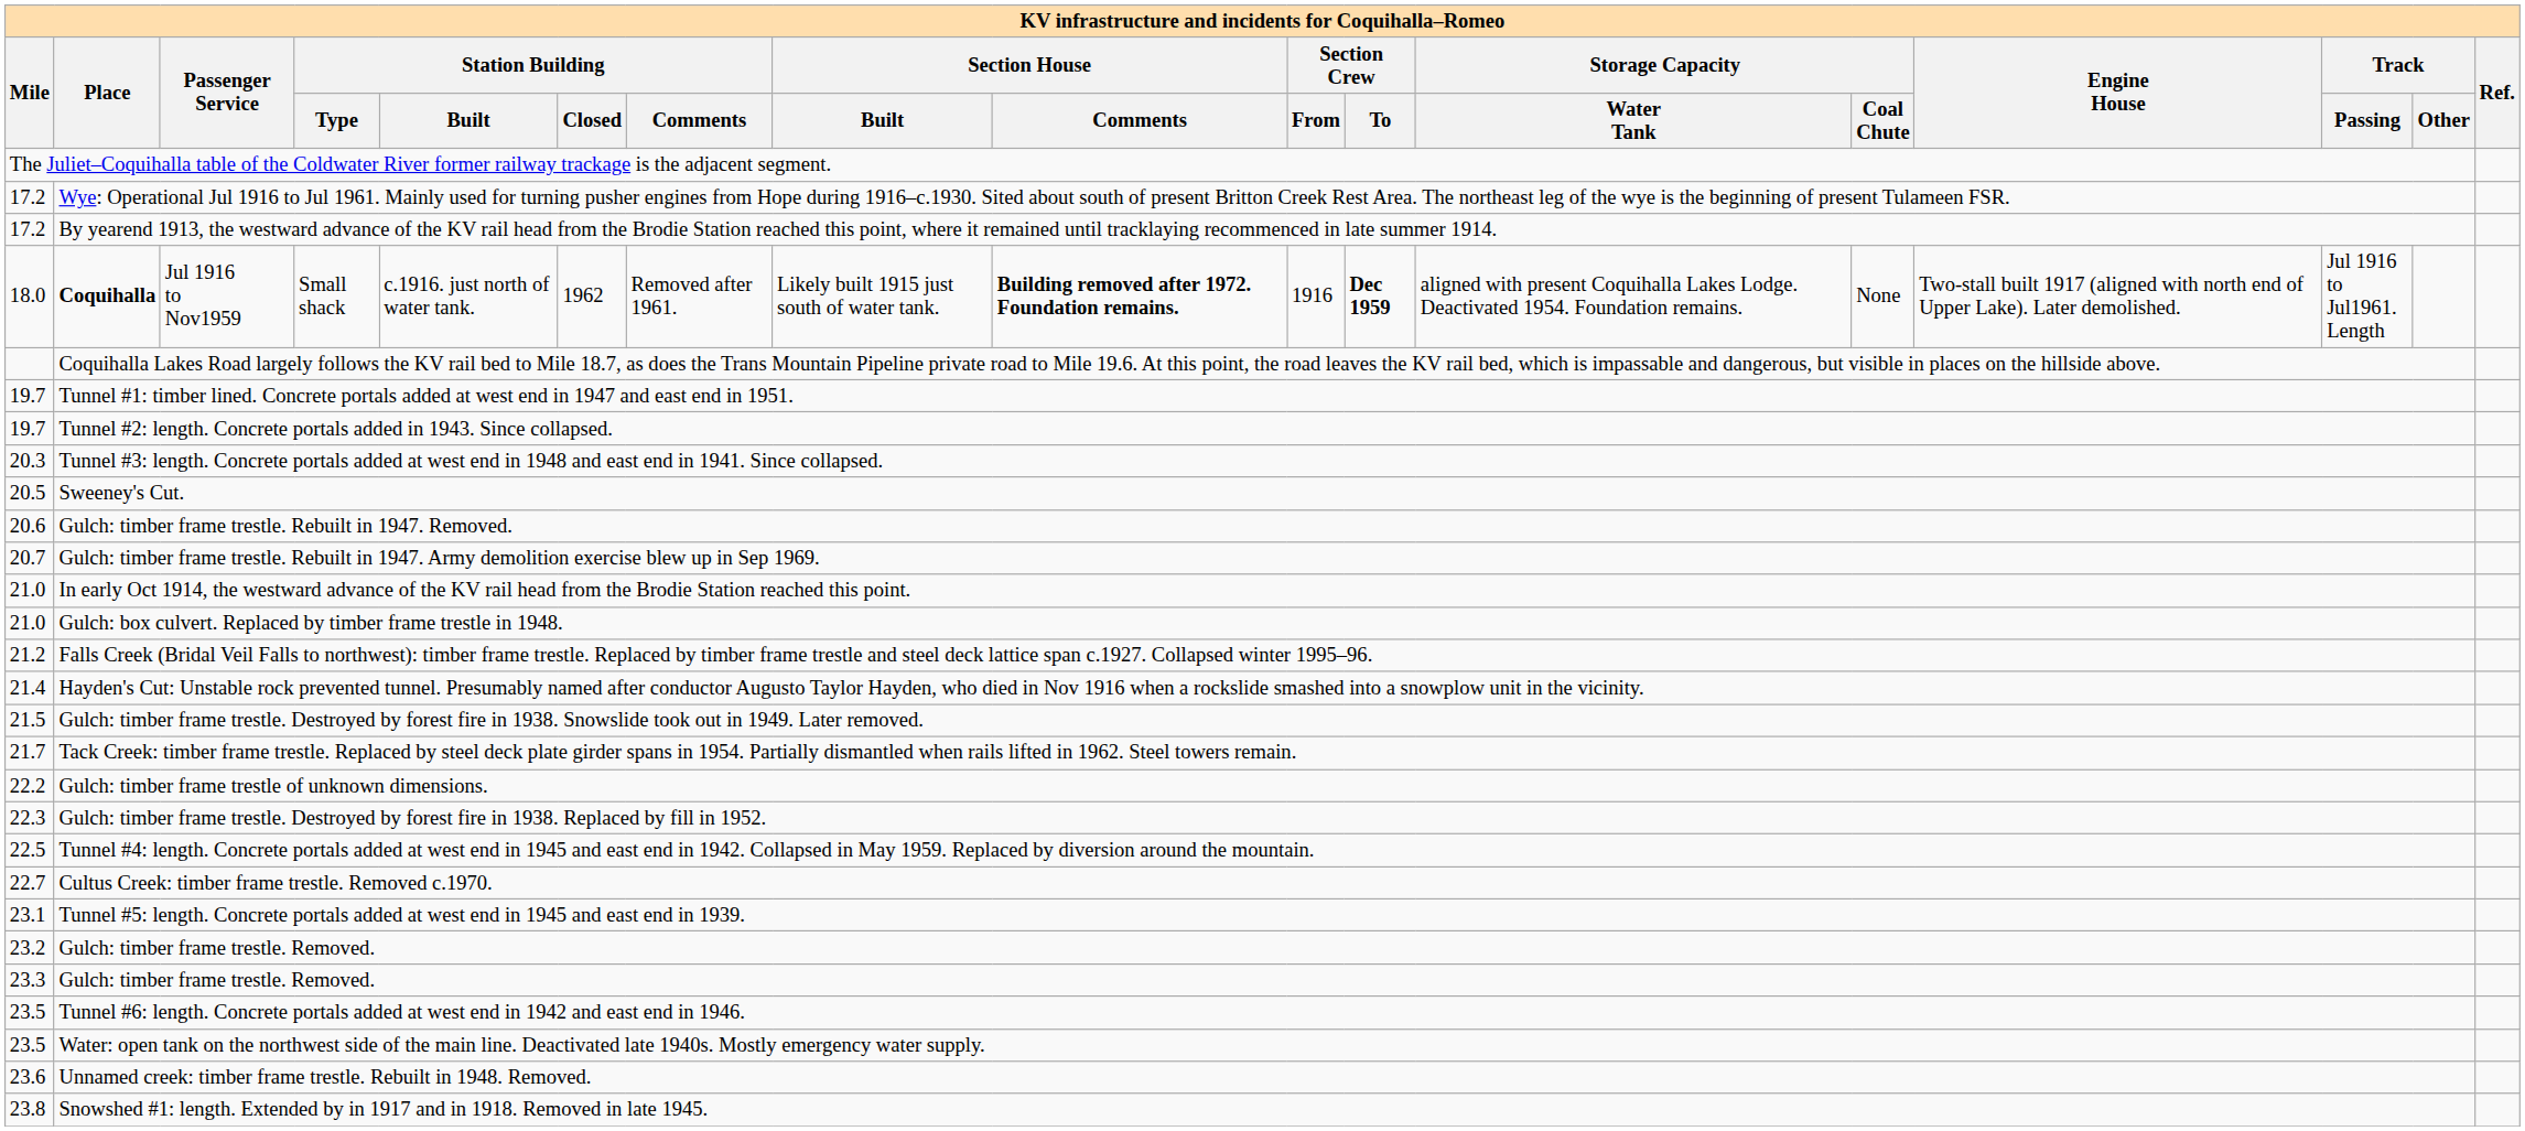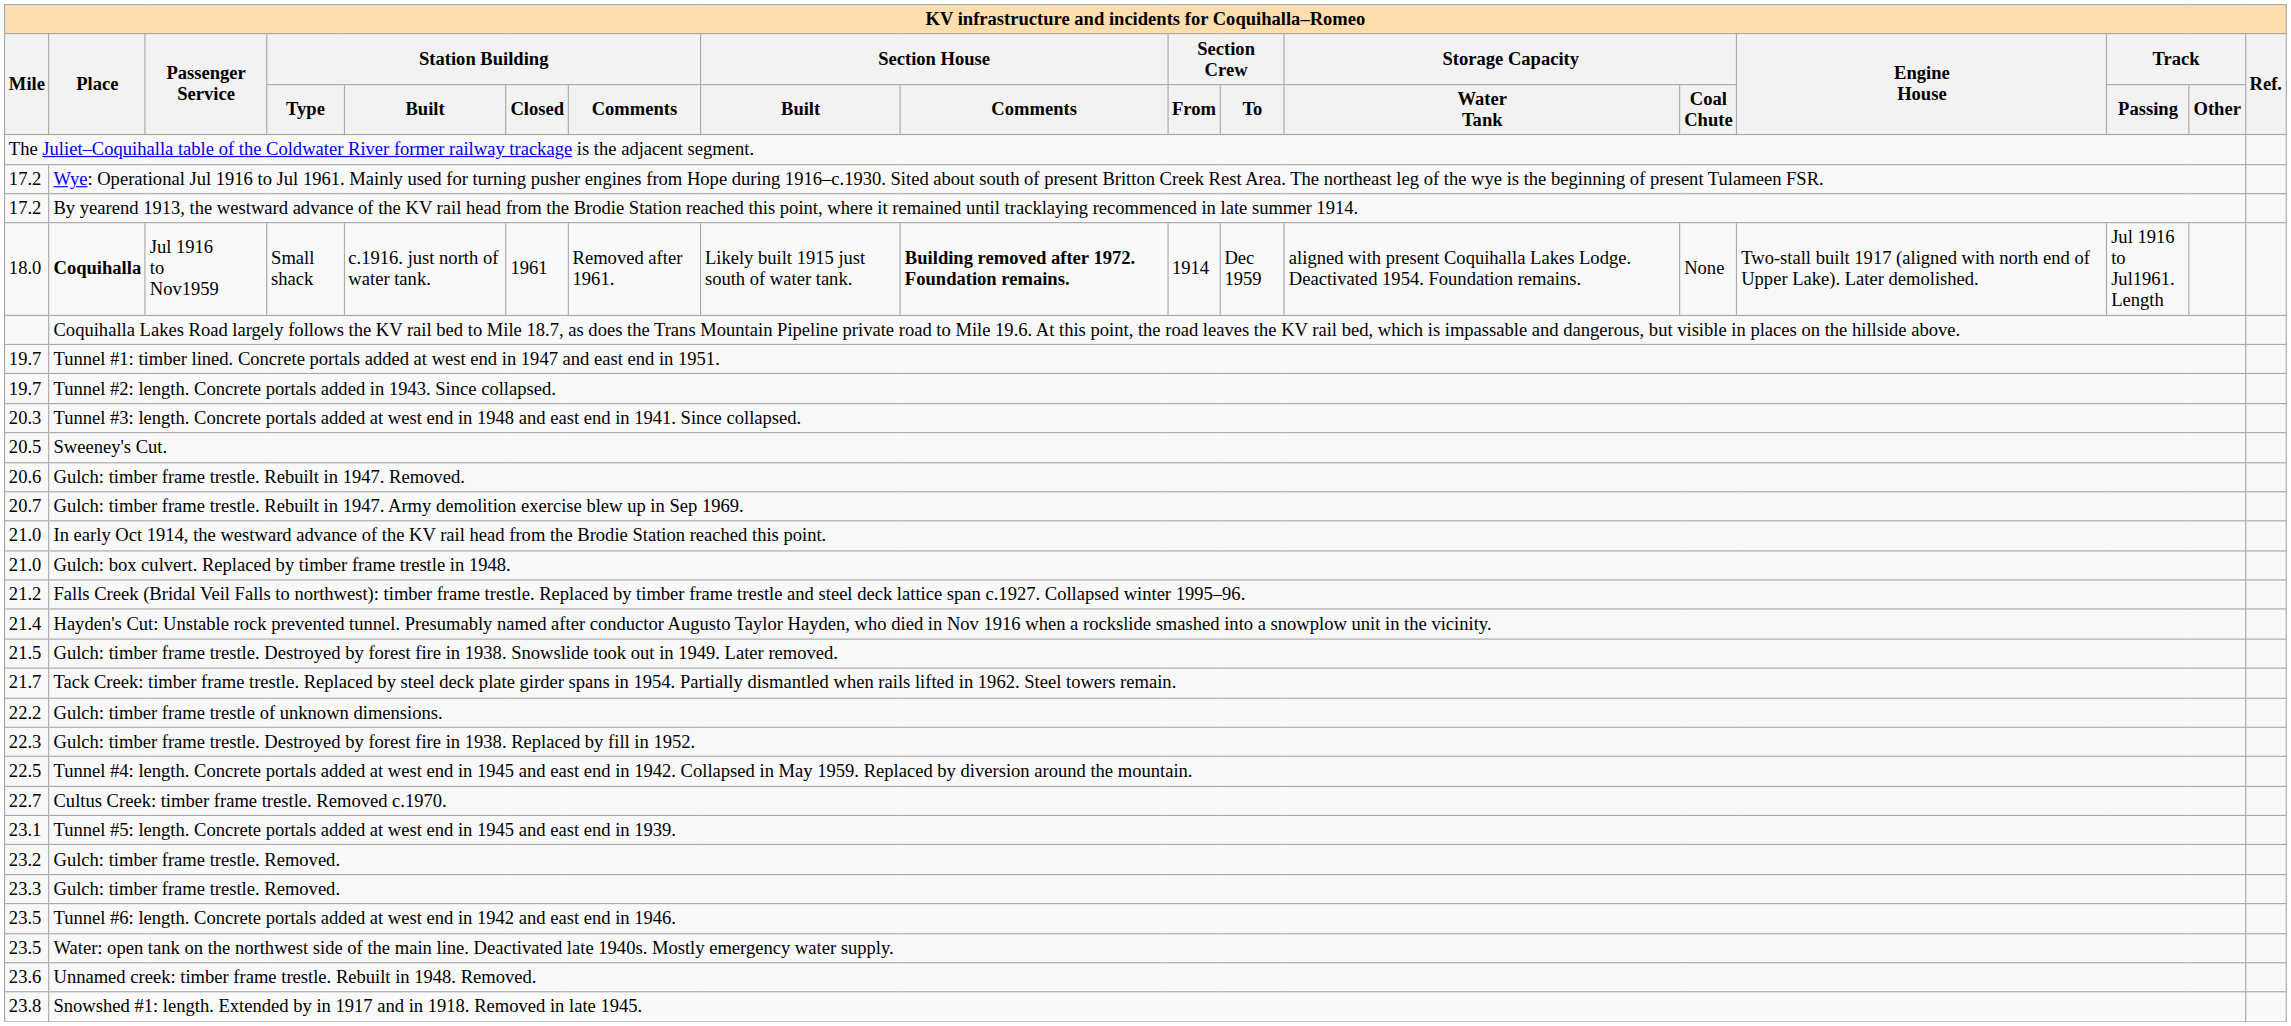 <table class="wikitable">
 <tr>
 <th colspan="17" style="background:#ffdead;">KV infrastructure and incidents for Coquihalla–Romeo</th>
 </tr>
 <tr>
 <th rowspan=2>Mile<br></th>
 <th rowspan=2>Place</th>
 <th rowspan=2>Passenger Service</th>
 <th colspan=4>Station Building</th>
 <th colspan=2>Section House</th>
 <th colspan=2>Section<br>Crew</th>
 <th colspan=2>Storage Capacity</th>
 <th rowspan=2>Engine<br>House</th>
 <th colspan=2>Track</th>
 <th rowspan=2>Ref.</th>
 </tr>
 <tr>
 <th>Type</th>
 <th>Built</th>
 <th>Closed</th>
 <th>Comments</th>
 <th>Built</th>
 <th>Comments</th>
 <th>From</th>
 <th>To</th>
 <th>Water<br>Tank</th>
 <th>Coal<br>Chute</th>
 <th>Passing</th>
 <th>Other</th>
 </tr>
 <tr>
 <td colspan=16>The <a href='#'>Juliet–Coquihalla table of the Coldwater River former railway trackage</a> is the adjacent segment.</td>
 <td></td>
 </tr>
 <tr>
 <td>17.2</td>
 <td colspan=15><a href='#'>Wye</a>: Operational Jul 1916 to Jul 1961. Mainly used for turning pusher engines from Hope during 1916–c.1930. Sited about  south of present Britton Creek Rest Area. The northeast leg of the wye is the beginning of present Tulameen FSR.</td>
 <td><br></td>
 </tr>
 <tr>
 <td>17.2</td>
 <td colspan=15>By yearend 1913, the westward advance of the KV rail head from the Brodie Station reached this point, where it remained until tracklaying recommenced in late summer 1914.</td>
 <td></td>
 </tr>
 <tr>
 <td>18.0</td>
 <td><strong>Coquihalla</strong></td>
 <td>Jul 1916<br>to<br> Nov1959</td>
 <td>Small shack</td>
 <td>c.1916. just north of water tank.</td>
-<td>1962</td>
+<td>1961</td>
 <td>Removed after 1961.</td>
 <td>Likely built 1915 just south of water tank.</td>
 <td><strong>Building removed after 1972. Foundation remains.</strong></td>
-<td>1916</td>
-<td><strong>Dec 1959</strong></td>
+<td>1914</td>
+<td>Dec 1959</td>
 <td> aligned with present Coquihalla Lakes Lodge. Deactivated 1954. Foundation remains.</td>
 <td>None</td>
 <td>Two-stall built 1917 (aligned with north end of Upper Lake).  Later demolished.</td>
 <td>Jul 1916 to<br>Jul1961.<br>Length </td>
 <td></td>
 <td><br></td>
 </tr>
 <tr>
 <td></td>
 <td colspan=15>Coquihalla Lakes Road largely follows the KV rail bed to Mile 18.7, as does the Trans Mountain Pipeline private road to Mile 19.6. At this point, the road leaves the KV rail bed, which is impassable and dangerous, but visible in places on the hillside above.</td>
 <td></td>
 </tr>
 <tr>
 <td>19.7</td>
 <td colspan=15>Tunnel #1:  timber lined. Concrete portals added at west end in 1947 and east end in 1951.</td>
 <td></td>
 </tr>
 <tr>
 <td>19.7</td>
 <td colspan=15>Tunnel #2:  length. Concrete portals added in 1943. Since collapsed.</td>
 <td></td>
 </tr>
 <tr>
 <td>20.3</td>
 <td colspan=15>Tunnel #3:  length. Concrete portals added at west end in 1948 and east end in 1941. Since collapsed.</td>
 <td></td>
 </tr>
 <tr>
 <td>20.5</td>
 <td colspan=15>Sweeney's Cut.</td>
 <td></td>
 </tr>
 <tr>
 <td>20.6</td>
 <td colspan=15>Gulch:  timber frame trestle. Rebuilt in 1947. Removed.</td>
 <td></td>
 </tr>
 <tr>
 <td>20.7</td>
 <td colspan=15>Gulch:  timber frame trestle. Rebuilt in 1947. Army demolition exercise blew up in Sep 1969.</td>
 <td></td>
 </tr>
 <tr>
 <td>21.0</td>
 <td colspan=15>In early Oct 1914, the westward advance of the KV rail head from the Brodie Station reached this point.</td>
 <td></td>
 </tr>
 <tr>
 <td>21.0</td>
 <td colspan=15>Gulch:  box culvert. Replaced by  timber frame trestle in 1948.</td>
 <td></td>
 </tr>
 <tr>
 <td>21.2</td>
 <td colspan=15>Falls Creek (Bridal Veil Falls to northwest):  timber frame trestle. Replaced by  timber frame trestle and steel deck lattice span c.1927. Collapsed winter 1995–96.</td>
 <td></td>
 </tr>
 <tr>
 <td>21.4</td>
 <td colspan=15>Hayden's Cut: Unstable rock prevented  tunnel. Presumably named after conductor Augusto Taylor Hayden, who died in Nov 1916 when a rockslide smashed into a snowplow unit in the vicinity.</td>
 <td><br></td>
 </tr>
 <tr>
 <td>21.5</td>
 <td colspan=15>Gulch:  timber frame trestle. Destroyed by forest fire in 1938. Snowslide took out  in 1949. Later removed.</td>
 <td></td>
 </tr>
 <tr>
 <td>21.7</td>
 <td colspan=15>Tack Creek:  timber frame trestle. Replaced by  steel deck plate girder spans in 1954. Partially dismantled when rails lifted in 1962. Steel towers remain.</td>
 <td></td>
 </tr>
 <tr>
 <td>22.2</td>
 <td colspan=15>Gulch: timber frame trestle of unknown dimensions.</td>
 <td></td>
 </tr>
 <tr>
 <td>22.3</td>
 <td colspan=15>Gulch:  timber frame trestle. Destroyed by forest fire in 1938. Replaced by fill in 1952.</td>
 <td></td>
 </tr>
 <tr>
 <td>22.5</td>
 <td colspan=15>Tunnel #4:  length. Concrete portals added at west end in 1945 and east end in 1942. Collapsed in May 1959. Replaced by diversion around the mountain.</td>
 <td></td>
 </tr>
 <tr>
 <td>22.7</td>
 <td colspan=15>Cultus Creek:  timber frame trestle. Removed c.1970.</td>
 <td></td>
 </tr>
 <tr>
 <td>23.1</td>
 <td colspan=15>Tunnel #5:  length. Concrete portals added at west end in 1945 and east end in 1939.</td>
 <td></td>
 </tr>
 <tr>
 <td>23.2</td>
 <td colspan=15>Gulch:  timber frame trestle. Removed.</td>
 <td></td>
 </tr>
 <tr>
 <td>23.3</td>
 <td colspan=15>Gulch:  timber frame trestle. Removed.</td>
 <td></td>
 </tr>
 <tr>
 <td>23.5</td>
 <td colspan=15>Tunnel #6:  length. Concrete portals added at west end in 1942 and east end in 1946.</td>
 <td></td>
 </tr>
 <tr>
 <td>23.5</td>
 <td colspan=15>Water:  open tank on the northwest side of the main line. Deactivated late 1940s. Mostly emergency water supply.</td>
 <td></td>
 </tr>
 <tr>
 <td>23.6</td>
 <td colspan=15>Unnamed creek:  timber frame trestle. Rebuilt in 1948. Removed.</td>
 <td></td>
 </tr>
 <tr>
 <td>23.8</td>
 <td colspan=15>Snowshed #1:  length. Extended by  in 1917 and  in 1918. Removed in late 1945.</td>
 <td></td>
 </tr>
 </table>
